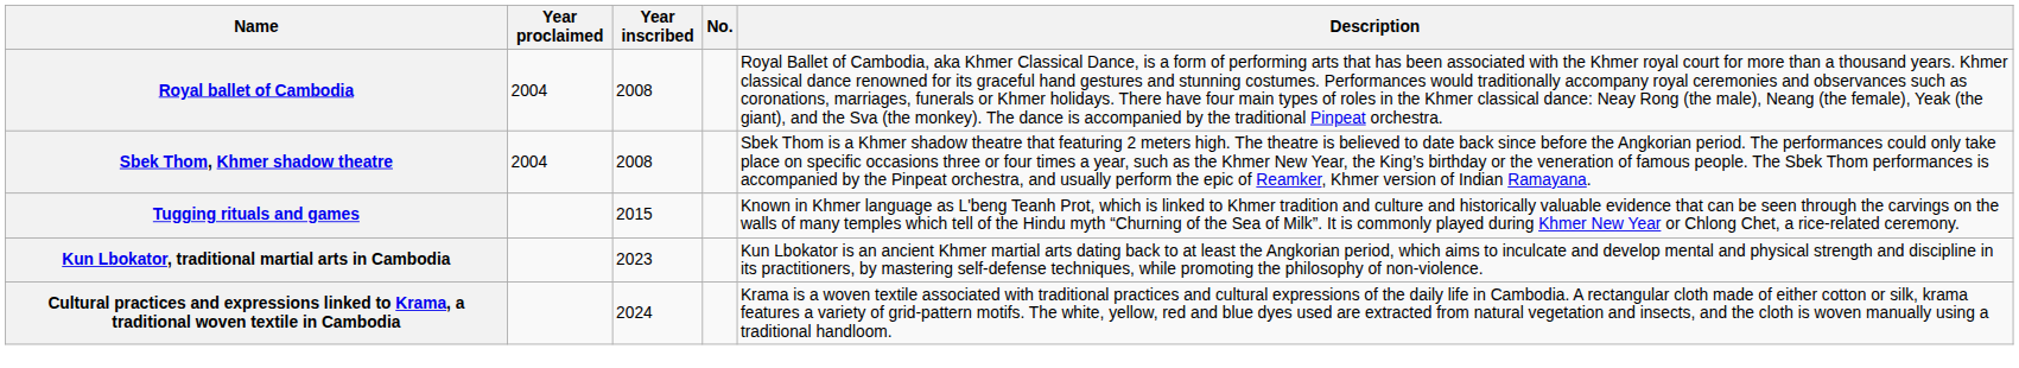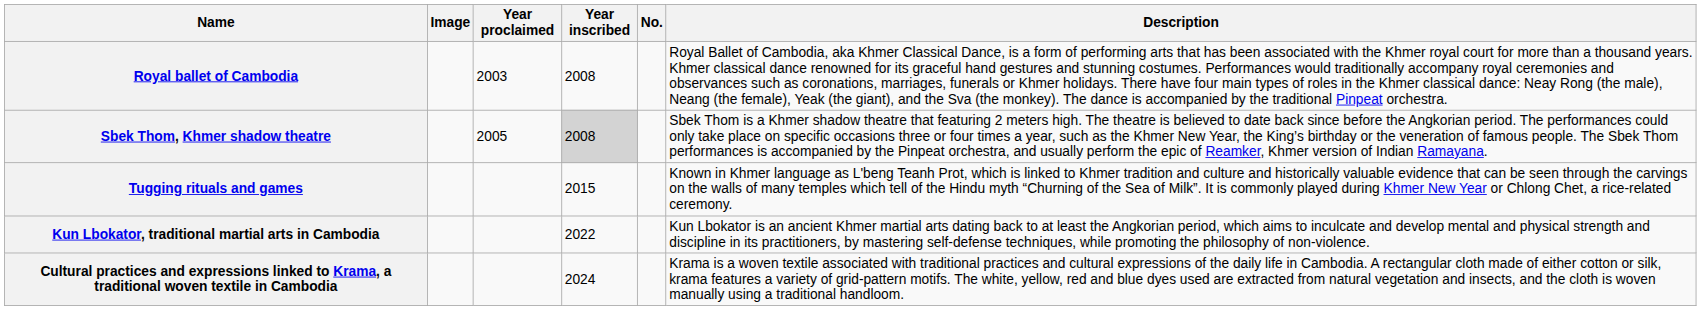 <table class="wikitable sortable plainrowheaders">
 <tr>
 <th style="width:25%">Name</th>
+<th class="unsortable">Image</th>
 <th>Year proclaimed</th>
 <th>Year inscribed</th>
 <th>No.</th>
 <th class="unsortable">Description</th>
 </tr>
 <tr>
 <th scope="row"><a href='#'>Royal ballet of Cambodia</a></th>
-<td>2004</td>
+<td></td>
+<td>2003</td>
 <td>2008</td>
 <td></td>
 <td>Royal Ballet of Cambodia, aka Khmer Classical Dance, is a form of performing arts that has been associated with the Khmer royal court for more than a thousand years. Khmer classical dance renowned for its graceful hand gestures and stunning costumes. Performances would traditionally accompany royal ceremonies and observances such as coronations, marriages, funerals or Khmer holidays. There have four main types of roles in the Khmer classical dance: Neay Rong (the male), Neang (the female), Yeak (the giant), and the Sva (the monkey). The dance is accompanied by the traditional <a href='#'>Pinpeat</a> orchestra.</td>
 </tr>
 <tr>
 <th scope="row"><a href='#'>Sbek Thom</a>, <a href='#'>Khmer shadow theatre</a></th>
-<td>2004</td>
-<td>2008</td>
+<td></td>
+<td>2005</td>
+<td style="background: lightgrey;">2008</td>
 <td></td>
 <td>Sbek Thom is a Khmer shadow theatre that featuring 2 meters high. The theatre is believed to date back since before the Angkorian period. The performances could only take place on specific occasions three or four times a year, such as the Khmer New Year, the King’s birthday or the veneration of famous people. The Sbek Thom performances is accompanied by the Pinpeat orchestra, and usually perform the epic of <a href='#'>Reamker</a>, Khmer version of Indian <a href='#'>Ramayana</a>.</td>
 </tr>
 <tr>
 <th scope="row"><a href='#'>Tugging rituals and games</a></th>
+<td></td>
 <td></td>
 <td>2015</td>
 <td></td>
 <td>Known in Khmer language as L'beng Teanh Prot, which is linked to Khmer tradition and culture and historically valuable evidence that can be seen through the carvings on the walls of many temples which tell of the Hindu myth “Churning of the Sea of Milk”. It is commonly played during <a href='#'>Khmer New Year</a> or Chlong Chet, a rice-related ceremony.</td>
 </tr>
 <tr>
 <th scope="row"><a href='#'>Kun Lbokator</a>, traditional martial arts in Cambodia</th>
 <td></td>
-<td>2023</td>
+<td></td>
+<td>2022</td>
 <td></td>
 <td>Kun Lbokator is an ancient Khmer martial arts dating back to at least the Angkorian period, which aims to inculcate and develop mental and physical strength and discipline in its practitioners, by mastering self-defense techniques, while promoting the philosophy of non-violence.</td>
 </tr>
 <tr>
 <th scope="row">Cultural practices and expressions linked to <a href='#'>Krama</a>, a traditional woven textile in Cambodia</th>
 <td></td>
+<td></td>
 <td>2024</td>
 <td></td>
 <td>Krama is a woven textile associated with traditional practices and cultural expressions of the daily life in Cambodia. A rectangular cloth made of either cotton or silk, krama features a variety of grid-pattern motifs. The white, yellow, red and blue dyes used are extracted from natural vegetation and insects, and the cloth is woven manually using a traditional handloom.</td>
 </tr>
 </table>
